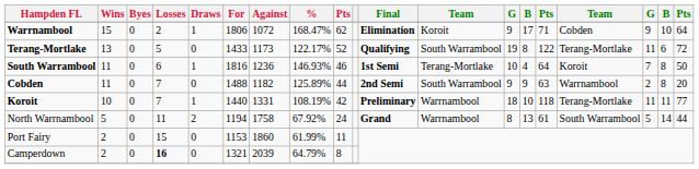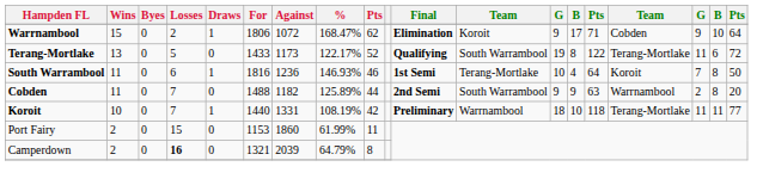 <table style="font-size: 85%; text-align: left;" class="wikitable">
 <tr>
 <th style="color:crimson">Hampden FL</th>
 <th style="color:crimson">Wins</th>
 <th style="color:crimson">Byes</th>
 <th style="color:crimson">Losses</th>
 <th style="color:crimson">Draws</th>
 <th style="color:crimson">For</th>
 <th style="color:crimson">Against</th>
 <th style="color:crimson">%</th>
 <th style="color:crimson">Pts</th>
 <th></th>
 <th style="color:green">Final</th>
 <th style="color:green">Team</th>
 <th style="color:green">G</th>
 <th style="color:green">B</th>
 <th style="color:green">Pts</th>
 <th style="color:green">Team</th>
 <th style="color:green">G</th>
 <th style="color:green">B</th>
 <th style="color:green">Pts</th>
 </tr>
 <tr>
 </tr>
 <tr>
 </tr>
 <tr>
 <td><strong>	Warrnambool	</strong></td>
 <td>15</td>
 <td>0</td>
 <td>2</td>
 <td>1</td>
 <td>1806</td>
 <td>1072</td>
 <td>168.47%</td>
 <td>62</td>
 <td></td>
 <td><strong>Elimination</strong></td>
 <td>Koroit</td>
 <td>9</td>
 <td>17</td>
 <td>71</td>
 <td>Cobden</td>
 <td>9</td>
 <td>10</td>
 <td>64</td>
 </tr>
 <tr>
 <td><strong>	Terang-Mortlake	</strong></td>
 <td>13</td>
 <td>0</td>
 <td>5</td>
 <td>0</td>
 <td>1433</td>
 <td>1173</td>
 <td>122.17%</td>
 <td>52</td>
 <td></td>
 <td><strong>Qualifying</strong></td>
 <td>South Warrambool</td>
 <td>19</td>
 <td>8</td>
 <td>122</td>
 <td>Terang-Mortlake</td>
 <td>11</td>
 <td>6</td>
 <td>72</td>
 </tr>
 <tr>
 <td><strong>	South Warrambool	</strong></td>
 <td>11</td>
 <td>0</td>
 <td>6</td>
 <td>1</td>
 <td>1816</td>
 <td>1236</td>
 <td>146.93%</td>
 <td>46</td>
 <td></td>
 <td><strong>1st Semi</strong></td>
 <td>Terang-Mortlake</td>
 <td>10</td>
 <td>4</td>
 <td>64</td>
 <td>Koroit</td>
 <td>7</td>
 <td>8</td>
 <td>50</td>
 </tr>
 <tr>
 <td><strong>	Cobden	</strong></td>
 <td>11</td>
 <td>0</td>
 <td>7</td>
 <td>0</td>
 <td>1488</td>
 <td>1182</td>
 <td>125.89%</td>
 <td>44</td>
 <td></td>
 <td><strong>2nd Semi</strong></td>
 <td>South Warrambool</td>
 <td>9</td>
 <td>9</td>
 <td>63</td>
 <td>Warrnambool</td>
 <td>2</td>
 <td>8</td>
 <td>20</td>
 </tr>
 <tr>
 <td><strong>	Koroit	</strong></td>
 <td>10</td>
 <td>0</td>
 <td>7</td>
 <td>1</td>
 <td>1440</td>
 <td>1331</td>
 <td>108.19%</td>
 <td>42</td>
 <td></td>
 <td><strong>Preliminary</strong></td>
 <td>Warrnambool</td>
 <td>18</td>
 <td>10</td>
 <td>118</td>
 <td>Terang-Mortlake</td>
 <td>11</td>
 <td>11</td>
 <td>77</td>
 </tr>
 <tr>
-<td>North Warrnambool</td>
-<td>5</td>
-<td>0</td>
-<td>11</td>
-<td>2</td>
-<td>1194</td>
-<td>1758</td>
-<td>67.92%</td>
-<td>24</td>
-<td></td>
-<td><strong>Grand</strong></td>
-<td>Warrnambool</td>
-<td>8</td>
-<td>13</td>
-<td>61</td>
-<td>South Warrambool</td>
-<td>5</td>
-<td>14</td>
-<td>44</td>
-</tr>
-<tr>
 <td>Port Fairy</td>
 <td>2</td>
 <td>0</td>
 <td>15</td>
 <td>0</td>
 <td>1153</td>
 <td>1860</td>
 <td>61.99%</td>
 <td>11</td>
 <td></td>
 </tr>
 <tr>
 <td>Camperdown</td>
 <td>2</td>
 <td>0</td>
 <td><strong>16</strong></td>
 <td>0</td>
 <td>1321</td>
 <td>2039</td>
 <td>64.79%</td>
 <td>8</td>
 <td></td>
 </tr>
 <tr>
 </tr>
 </table>
